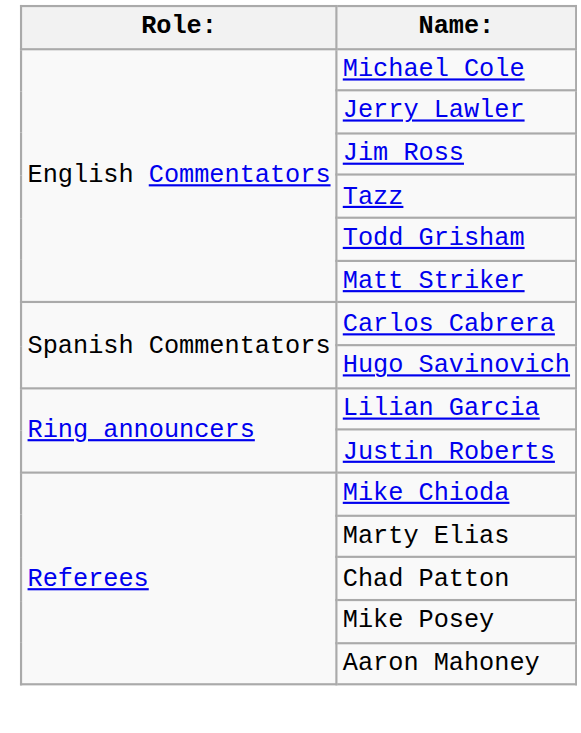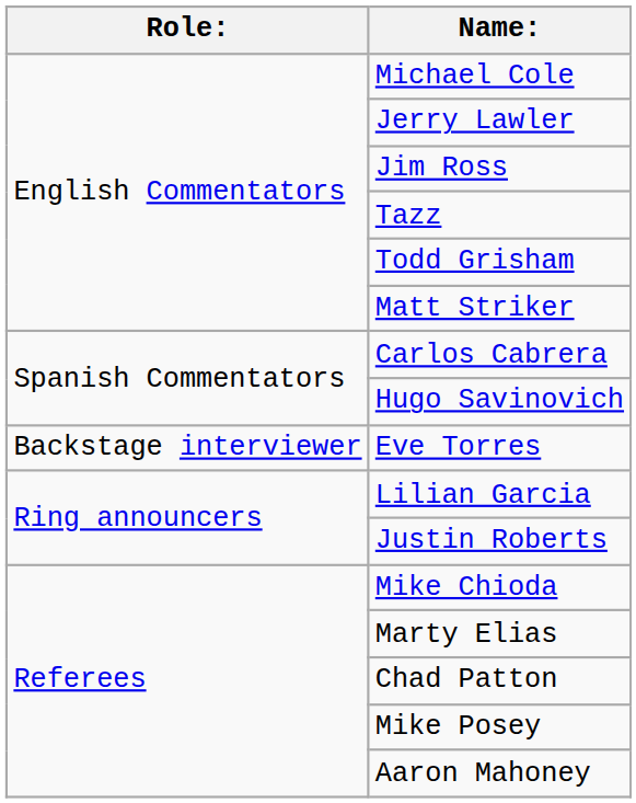 <table class=wikitable style="font-size:90%; margin: 0.5em 0 0.5em 1em; float: right; clear: right;">
 <tr>
 <th>Role:</th>
 <th>Name:</th>
 </tr>
 <tr>
 <td rowspan=6>English <a href='#'>Commentators</a></td>
 <td><a href='#'>Michael Cole</a> </td>
 </tr>
 <tr>
 <td><a href='#'>Jerry Lawler</a> </td>
 </tr>
 <tr>
 <td><a href='#'>Jim Ross</a> </td>
 </tr>
 <tr>
 <td><a href='#'>Tazz</a> </td>
 </tr>
 <tr>
 <td><a href='#'>Todd Grisham</a> </td>
 </tr>
 <tr>
 <td><a href='#'>Matt Striker</a> </td>
 </tr>
 <tr>
 <td rowspan=2>Spanish Commentators</td>
 <td><a href='#'>Carlos Cabrera</a></td>
 </tr>
 <tr>
 <td><a href='#'>Hugo Savinovich</a></td>
 </tr>
 <tr>
+<td>Backstage <a href='#'>interviewer</a></td>
+<td><a href='#'>Eve Torres</a></td>
+</tr>
+<tr>
 <td rowspan=2><a href='#'>Ring announcers</a></td>
 <td><a href='#'>Lilian Garcia</a> </td>
 </tr>
 <tr>
 <td><a href='#'>Justin Roberts</a> </td>
 </tr>
 <tr>
 <td rowspan=5><a href='#'>Referees</a></td>
 <td><a href='#'>Mike Chioda</a></td>
 </tr>
 <tr>
 <td>Marty Elias</td>
 </tr>
 <tr>
 <td>Chad Patton</td>
 </tr>
 <tr>
 <td>Mike Posey</td>
 </tr>
 <tr>
 <td>Aaron Mahoney</td>
 </tr>
 </table>
